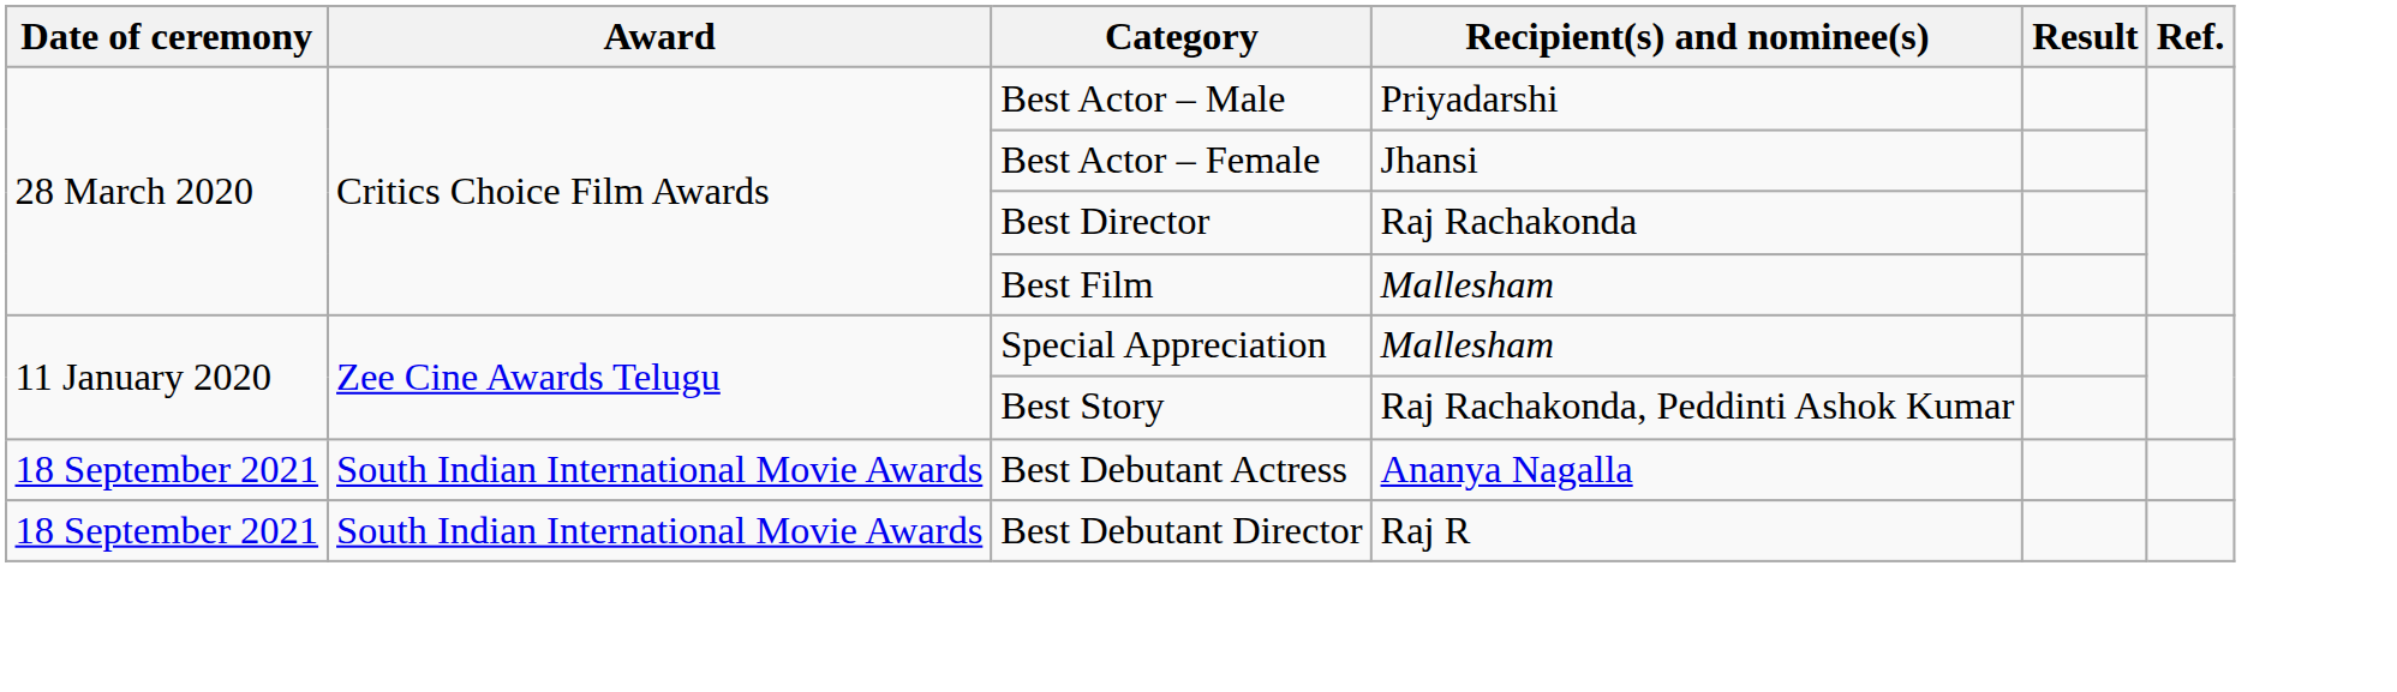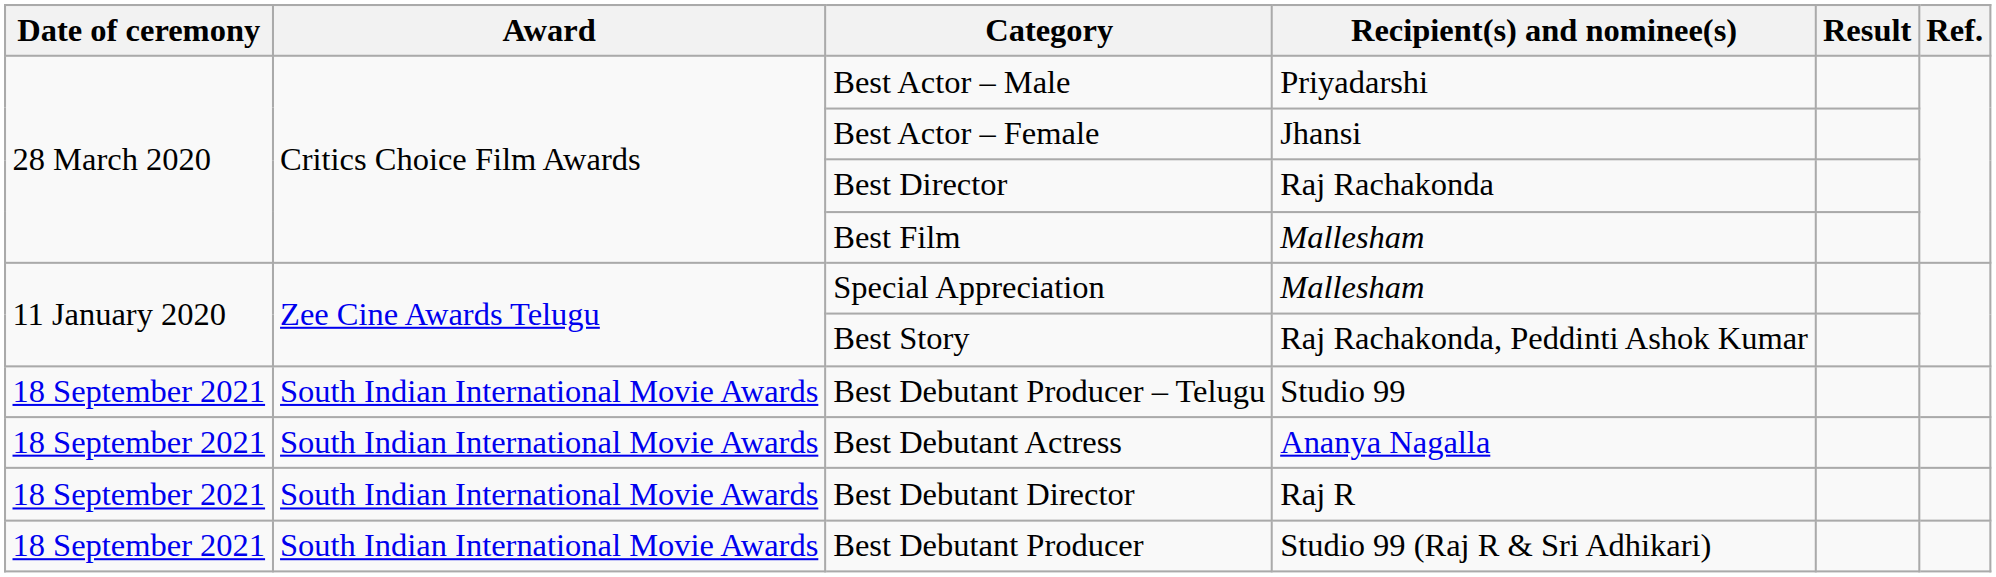 <table class="wikitable">
 <tr>
 <th>Date of ceremony</th>
 <th>Award</th>
 <th>Category</th>
 <th>Recipient(s) and nominee(s)</th>
 <th>Result</th>
 <th>Ref.</th>
 </tr>
 <tr>
 <td rowspan="4">28 March 2020</td>
 <td rowspan="4">Critics Choice Film Awards</td>
 <td>Best Actor – Male</td>
 <td>Priyadarshi</td>
 <td></td>
 <td rowspan="4"><br></td>
 </tr>
 <tr>
 <td>Best Actor – Female</td>
 <td>Jhansi</td>
 <td></td>
 </tr>
 <tr>
 <td>Best Director</td>
 <td>Raj Rachakonda</td>
 <td></td>
 </tr>
 <tr>
 <td>Best Film</td>
 <td><em>Mallesham</em></td>
 <td></td>
 </tr>
 <tr>
 <td rowspan="2">11 January 2020</td>
 <td rowspan="2"><a href='#'>Zee Cine Awards Telugu</a></td>
 <td>Special Appreciation</td>
 <td><em>Mallesham</em></td>
 <td></td>
 <td rowspan="2"></td>
 </tr>
 <tr>
 <td>Best Story</td>
 <td>Raj Rachakonda, Peddinti Ashok Kumar</td>
 <td></td>
 </tr>
 <tr>
 <td><a href='#'>18 September 2021</a></td>
 <td><a href='#'>South Indian International Movie Awards</a></td>
+<td>Best Debutant Producer – Telugu</td>
+<td>Studio 99</td>
+<td></td>
+<td></td>
+</tr>
+<tr>
+<td><a href='#'>18 September 2021</a></td>
+<td><a href='#'>South Indian International Movie Awards</a></td>
 <td>Best Debutant Actress</td>
 <td><a href='#'>Ananya Nagalla</a></td>
 <td></td>
 <td></td>
 </tr>
 <tr>
 <td><a href='#'>18 September 2021</a></td>
 <td><a href='#'>South Indian International Movie Awards</a></td>
 <td>Best Debutant Director</td>
 <td>Raj R</td>
 <td></td>
 <td></td>
 </tr>
+<tr>
+<td><a href='#'>18 September 2021</a></td>
+<td><a href='#'>South Indian International Movie Awards</a></td>
+<td>Best Debutant Producer</td>
+<td>Studio 99 (Raj R & Sri Adhikari)</td>
+<td></td>
+<td></td>
+</tr>
 </table>
